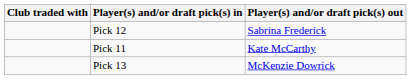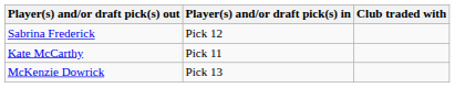 <table class="wikitable plainrowheaders">
 <tr>
+<th scope="col"><strong>Player(s) and/or draft pick(s) out</strong></th>
+<th scope="col"><strong>Player(s) and/or draft pick(s) in</strong></th>
 <th scope="col"><strong>Club traded with</strong></th>
-<th scope="col"><strong>Player(s) and/or draft pick(s) in</strong></th>
-<th scope="col"><strong>Player(s) and/or draft pick(s) out</strong></th>
 </tr>
 <tr>
+<td><a href='#'>Sabrina Frederick</a></td>
+<td>Pick 12</td>
 <td></td>
-<td>Pick 12</td>
-<td><a href='#'>Sabrina Frederick</a></td>
 </tr>
 <tr>
+<td><a href='#'>Kate McCarthy</a></td>
+<td>Pick 11</td>
 <td></td>
-<td>Pick 11</td>
-<td><a href='#'>Kate McCarthy</a></td>
 </tr>
 <tr>
+<td><a href='#'>McKenzie Dowrick</a></td>
+<td>Pick 13</td>
 <td></td>
-<td>Pick 13</td>
-<td><a href='#'>McKenzie Dowrick</a></td>
 </tr>
 </table>
